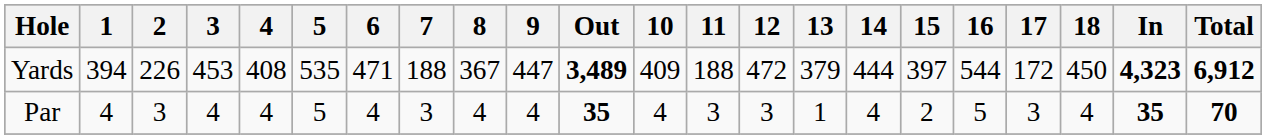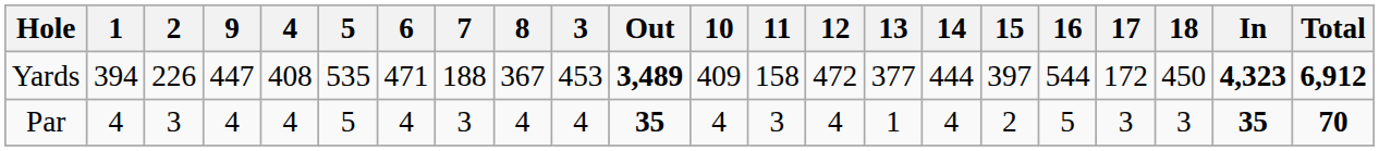 <table class="wikitable" style="text-align:center">
 <tr>
 <th align="left">Hole</th>
 <th>1</th>
 <th>2</th>
-<th>3</th>
+<th>9</th>
 <th>4</th>
 <th>5</th>
 <th>6</th>
 <th>7</th>
 <th>8</th>
-<th>9</th>
+<th>3</th>
 <th>Out</th>
 <th>10</th>
 <th>11</th>
 <th>12</th>
 <th>13</th>
 <th>14</th>
 <th>15</th>
 <th>16</th>
 <th>17</th>
 <th>18</th>
 <th>In</th>
 <th>Total</th>
 </tr>
 <tr>
 <td align="left">Yards</td>
 <td>394</td>
 <td>226</td>
-<td>453</td>
+<td>447</td>
 <td>408</td>
 <td>535</td>
 <td>471</td>
 <td>188</td>
 <td>367</td>
-<td>447</td>
+<td>453</td>
 <td><strong>3,489</strong></td>
 <td>409</td>
-<td>188</td>
+<td>158</td>
 <td>472</td>
-<td>379</td>
+<td>377</td>
 <td>444</td>
 <td>397</td>
 <td>544</td>
 <td>172</td>
 <td>450</td>
 <td><strong>4,323</strong></td>
 <td><strong>6,912</strong></td>
 </tr>
 <tr>
 <td>Par</td>
 <td>4</td>
 <td>3</td>
 <td>4</td>
 <td>4</td>
 <td>5</td>
 <td>4</td>
 <td>3</td>
 <td>4</td>
 <td>4</td>
 <td><strong>35</strong></td>
 <td>4</td>
 <td>3</td>
-<td>3</td>
+<td>4</td>
 <td>1</td>
 <td>4</td>
 <td>2</td>
 <td>5</td>
 <td>3</td>
-<td>4</td>
+<td>3</td>
 <td><strong>35</strong></td>
 <td><strong>70</strong></td>
 </tr>
 </table>
